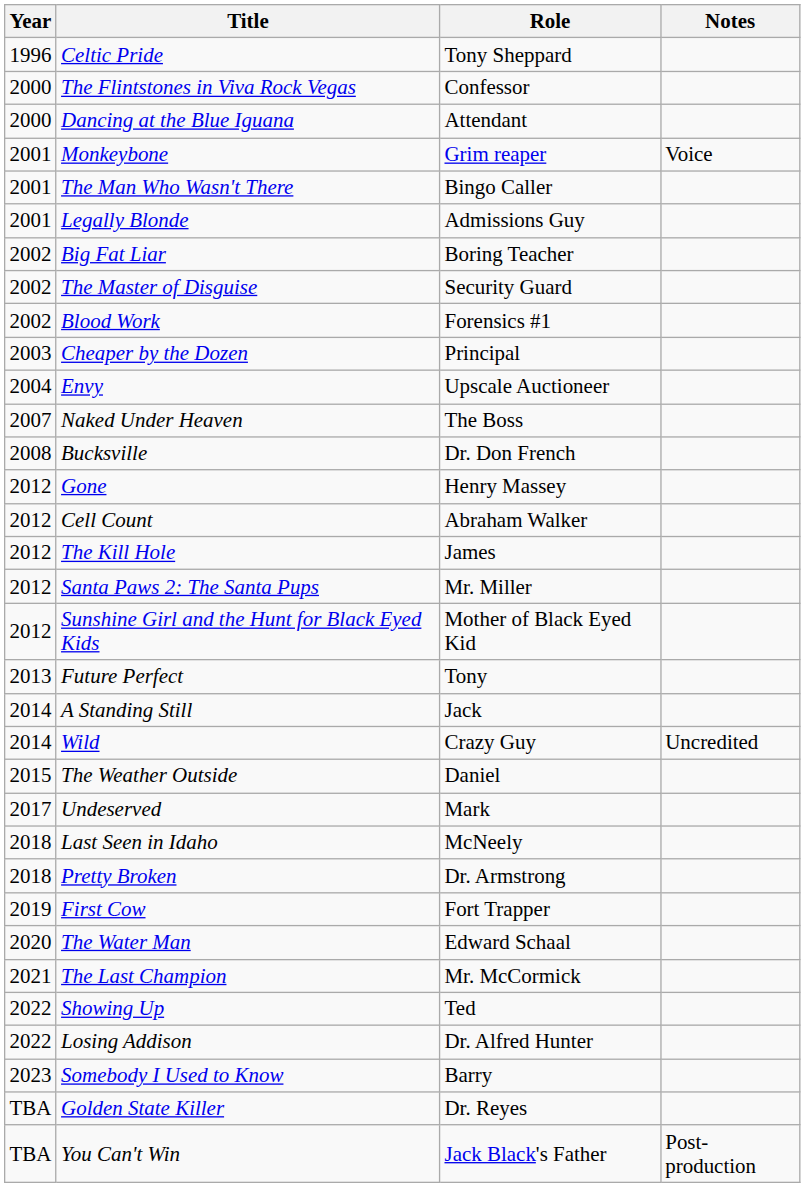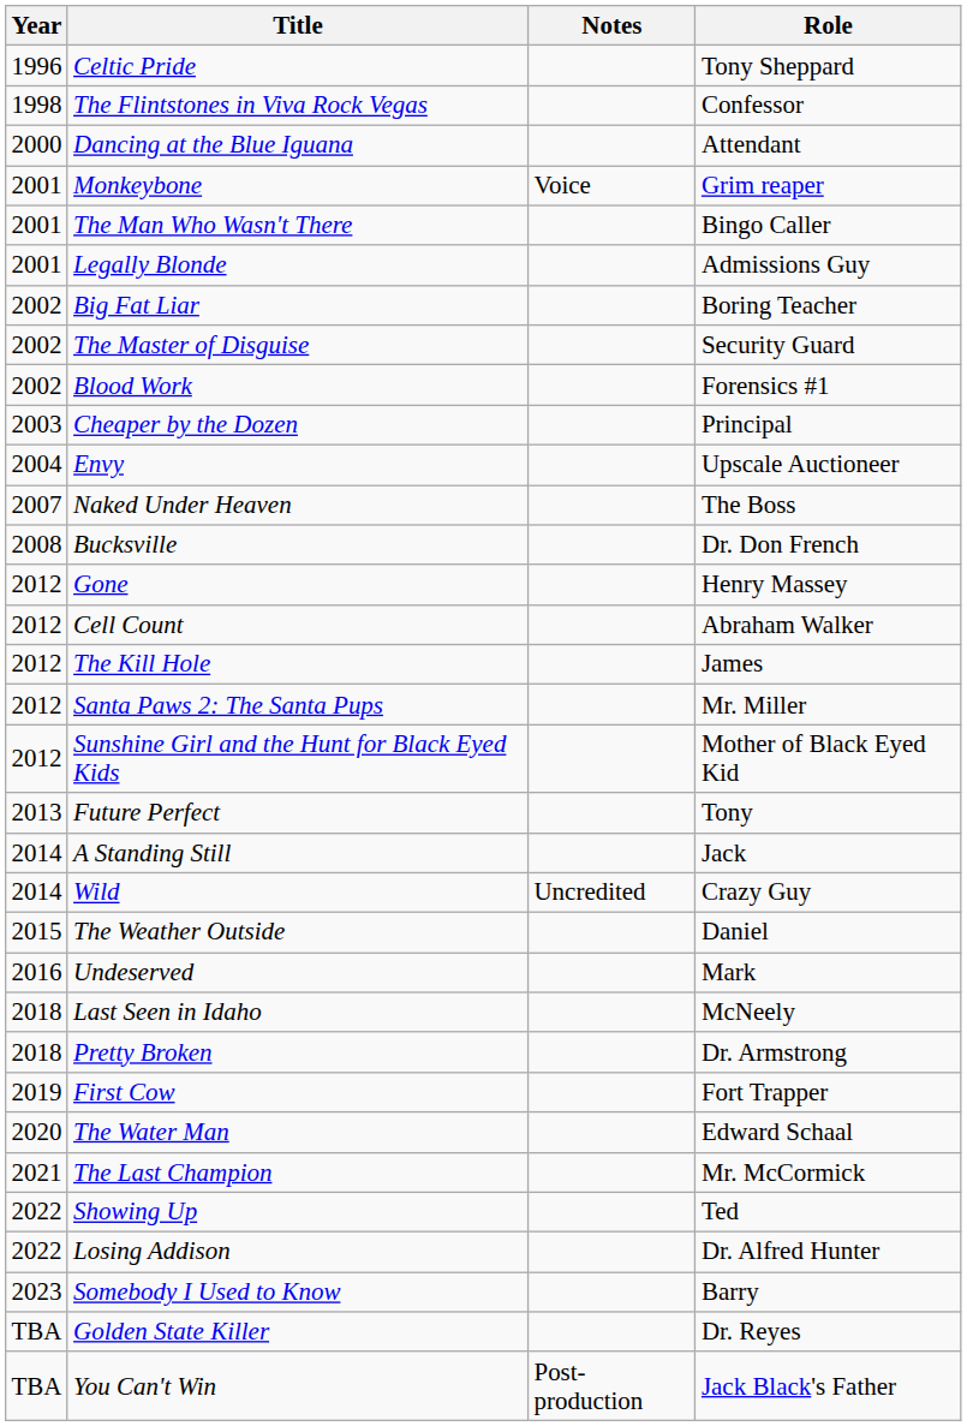 <table class="wikitable sortable">
 <tr>
 <th>Year</th>
 <th>Title</th>
+<th>Notes</th>
 <th>Role</th>
-<th>Notes</th>
 </tr>
 <tr>
 <td>1996</td>
 <td><em><a href='#'>Celtic Pride</a></em></td>
+<td></td>
 <td>Tony Sheppard</td>
-<td></td>
 </tr>
 <tr>
-<td>2000</td>
+<td>1998</td>
 <td><em><a href='#'>The Flintstones in Viva Rock Vegas</a></em></td>
+<td></td>
 <td>Confessor</td>
-<td></td>
 </tr>
 <tr>
 <td>2000</td>
 <td><em><a href='#'>Dancing at the Blue Iguana</a></em></td>
+<td></td>
 <td>Attendant</td>
-<td></td>
 </tr>
 <tr>
 <td>2001</td>
 <td><em><a href='#'>Monkeybone</a></em></td>
+<td>Voice</td>
 <td><a href='#'>Grim reaper</a></td>
-<td>Voice</td>
 </tr>
 <tr>
 <td>2001</td>
 <td><a href='#'><em>The Man Who Wasn't There</em></a></td>
+<td></td>
 <td>Bingo Caller</td>
-<td></td>
 </tr>
 <tr>
 <td>2001</td>
 <td><em><a href='#'>Legally Blonde</a></em></td>
+<td></td>
 <td>Admissions Guy</td>
-<td></td>
 </tr>
 <tr>
 <td>2002</td>
 <td><em><a href='#'>Big Fat Liar</a></em></td>
+<td></td>
 <td>Boring Teacher</td>
-<td></td>
 </tr>
 <tr>
 <td>2002</td>
 <td><em><a href='#'>The Master of Disguise</a></em></td>
+<td></td>
 <td>Security Guard</td>
-<td></td>
 </tr>
 <tr>
 <td>2002</td>
 <td><a href='#'><em>Blood Work</em></a></td>
+<td></td>
 <td>Forensics #1</td>
-<td></td>
 </tr>
 <tr>
 <td>2003</td>
 <td><a href='#'><em>Cheaper by the Dozen</em></a></td>
+<td></td>
 <td>Principal</td>
-<td></td>
 </tr>
 <tr>
 <td>2004</td>
 <td><a href='#'><em>Envy</em></a></td>
+<td></td>
 <td>Upscale Auctioneer</td>
-<td></td>
 </tr>
 <tr>
 <td>2007</td>
 <td><em>Naked Under Heaven</em></td>
+<td></td>
 <td>The Boss</td>
-<td></td>
 </tr>
 <tr>
 <td>2008</td>
 <td><em>Bucksville</em></td>
+<td></td>
 <td>Dr. Don French</td>
-<td></td>
 </tr>
 <tr>
 <td>2012</td>
 <td><a href='#'><em>Gone</em></a></td>
+<td></td>
 <td>Henry Massey</td>
-<td></td>
 </tr>
 <tr>
 <td>2012</td>
 <td><em>Cell Count</em></td>
+<td></td>
 <td>Abraham Walker</td>
-<td></td>
 </tr>
 <tr>
 <td>2012</td>
 <td><em><a href='#'>The Kill Hole</a></em></td>
+<td></td>
 <td>James</td>
-<td></td>
 </tr>
 <tr>
 <td>2012</td>
 <td><em><a href='#'>Santa Paws 2: The Santa Pups</a></em></td>
+<td></td>
 <td>Mr. Miller</td>
-<td></td>
 </tr>
 <tr>
 <td>2012</td>
 <td><em><a href='#'>Sunshine Girl and the Hunt for Black Eyed Kids</a></em></td>
+<td></td>
 <td>Mother of Black Eyed Kid</td>
-<td></td>
 </tr>
 <tr>
 <td>2013</td>
 <td><em>Future Perfect</em></td>
+<td></td>
 <td>Tony</td>
-<td></td>
 </tr>
 <tr>
 <td>2014</td>
 <td><em>A Standing Still</em></td>
+<td></td>
 <td>Jack</td>
-<td></td>
 </tr>
 <tr>
 <td>2014</td>
 <td><a href='#'><em>Wild</em></a></td>
+<td>Uncredited</td>
 <td>Crazy Guy</td>
-<td>Uncredited</td>
 </tr>
 <tr>
 <td>2015</td>
 <td><em>The Weather Outside</em></td>
+<td></td>
 <td>Daniel</td>
-<td></td>
 </tr>
 <tr>
-<td>2017</td>
+<td>2016</td>
 <td><em>Undeserved</em></td>
+<td></td>
 <td>Mark</td>
-<td></td>
 </tr>
 <tr>
 <td>2018</td>
 <td><em>Last Seen in Idaho</em></td>
+<td></td>
 <td>McNeely</td>
-<td></td>
 </tr>
 <tr>
 <td>2018</td>
 <td><em><a href='#'>Pretty Broken</a></em></td>
+<td></td>
 <td>Dr. Armstrong</td>
-<td></td>
 </tr>
 <tr>
 <td>2019</td>
 <td><em><a href='#'>First Cow</a></em></td>
+<td></td>
 <td>Fort Trapper</td>
-<td></td>
 </tr>
 <tr>
 <td>2020</td>
 <td><a href='#'><em>The Water Man</em></a></td>
+<td></td>
 <td>Edward Schaal</td>
-<td></td>
 </tr>
 <tr>
 <td>2021</td>
 <td><em><a href='#'>The Last Champion</a></em></td>
+<td></td>
 <td>Mr. McCormick</td>
-<td></td>
 </tr>
 <tr>
 <td>2022</td>
 <td><a href='#'><em>Showing Up</em></a></td>
+<td></td>
 <td>Ted</td>
-<td></td>
 </tr>
 <tr>
 <td>2022</td>
 <td><em>Losing Addison</em></td>
+<td></td>
 <td>Dr. Alfred Hunter</td>
-<td></td>
 </tr>
 <tr>
 <td>2023</td>
 <td><em><a href='#'>Somebody I Used to Know</a></em></td>
+<td></td>
 <td>Barry</td>
-<td></td>
 </tr>
 <tr>
 <td>TBA</td>
 <td><em><a href='#'>Golden State Killer</a></em></td>
+<td></td>
 <td>Dr. Reyes</td>
-<td></td>
 </tr>
 <tr>
 <td>TBA</td>
 <td><em>You Can't Win</em></td>
+<td>Post-production</td>
 <td><a href='#'>Jack Black</a>'s Father</td>
-<td>Post-production</td>
 </tr>
 </table>
